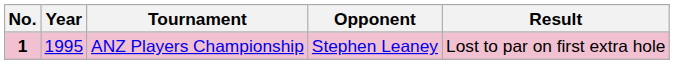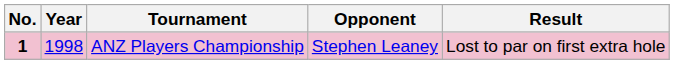 <table class="wikitable" style="font-size:95%;">
 <tr>
 <th>No.</th>
 <th>Year</th>
 <th>Tournament</th>
 <th>Opponent</th>
 <th>Result</th>
 </tr>
 <tr style="background:#F2C1D1;">
 <td align=center><strong>1</strong></td>
-<td><a href='#'>1995</a></td>
+<td><a href='#'>1998</a></td>
 <td><a href='#'>ANZ Players Championship</a></td>
 <td> <a href='#'>Stephen Leaney</a></td>
 <td>Lost to par on first extra hole</td>
 </tr>
 </table>
